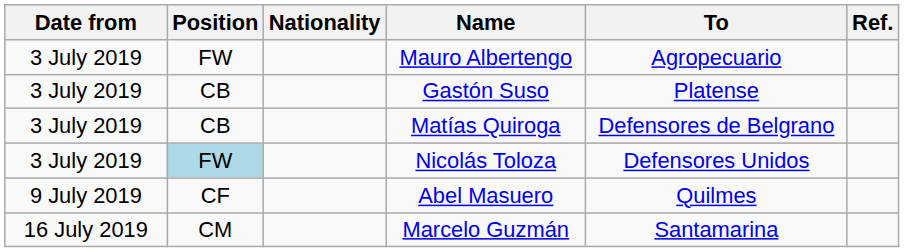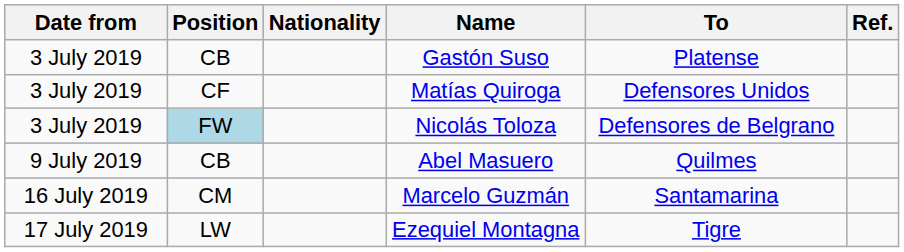 <table class="wikitable" style="text-align:center; font-size:90%; ">
 <tr>
 <th style="background:#; color:#; width:100px;">Date from</th>
 <th style="background:#; color:#; width:50px;">Position</th>
 <th style="background:#; color:#; width:50px;">Nationality</th>
 <th style="background:#; color:#; width:125px;">Name</th>
 <th style="background:#; color:#; width:165px;">To</th>
 <th style="background:#; color:#; width:25px;">Ref.</th>
 </tr>
 <tr>
 <td>3 July 2019</td>
-<td>FW</td>
-<td></td>
-<td><a href='#'>Mauro Albertengo</a></td>
-<td> <a href='#'>Agropecuario</a></td>
-<td></td>
-</tr>
-<tr>
-<td>3 July 2019</td>
 <td>CB</td>
 <td></td>
 <td><a href='#'>Gastón Suso</a></td>
 <td> <a href='#'>Platense</a></td>
 <td></td>
 </tr>
 <tr>
 <td>3 July 2019</td>
-<td>CB</td>
+<td>CF</td>
 <td></td>
 <td><a href='#'>Matías Quiroga</a></td>
-<td> <a href='#'>Defensores de Belgrano</a></td>
+<td> <a href='#'>Defensores Unidos</a></td>
 <td></td>
 </tr>
 <tr>
 <td>3 July 2019</td>
 <td style="background: lightblue;">FW</td>
 <td></td>
 <td><a href='#'>Nicolás Toloza</a></td>
-<td> <a href='#'>Defensores Unidos</a></td>
+<td> <a href='#'>Defensores de Belgrano</a></td>
 <td></td>
 </tr>
 <tr>
 <td>9 July 2019</td>
-<td>CF</td>
+<td>CB</td>
 <td></td>
 <td><a href='#'>Abel Masuero</a></td>
 <td> <a href='#'>Quilmes</a></td>
 <td></td>
 </tr>
 <tr>
 <td>16 July 2019</td>
 <td>CM</td>
 <td></td>
 <td><a href='#'>Marcelo Guzmán</a></td>
 <td> <a href='#'>Santamarina</a></td>
 <td></td>
 </tr>
+<tr>
+<td>17 July 2019</td>
+<td>LW</td>
+<td></td>
+<td><a href='#'>Ezequiel Montagna</a></td>
+<td> <a href='#'>Tigre</a></td>
+<td></td>
+</tr>
 </table>
